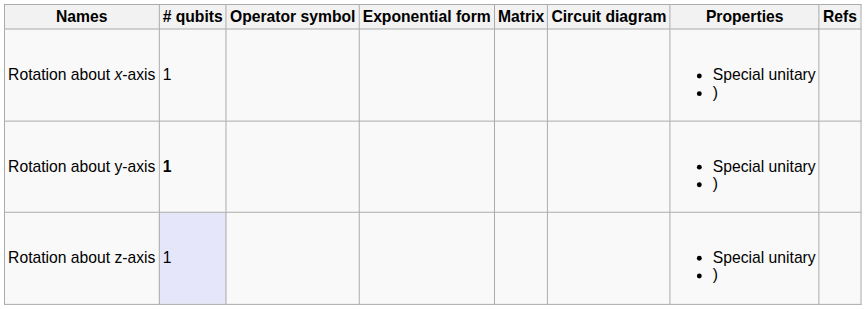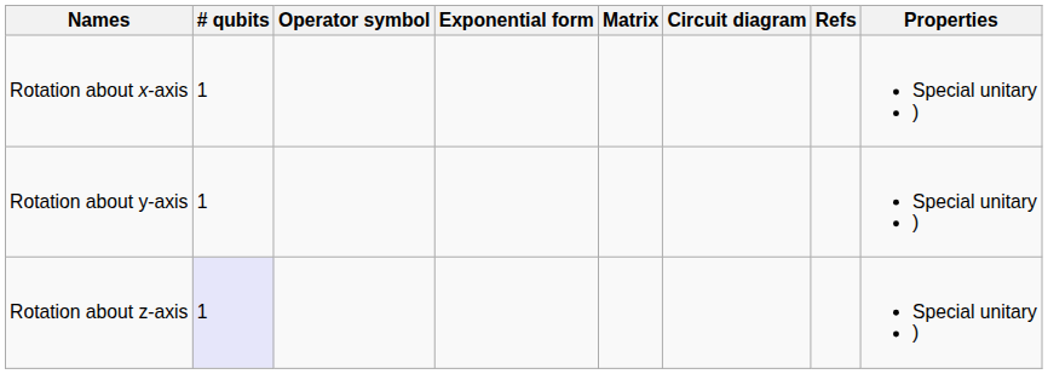 <table class="wikitable">
 <tr>
 <th>Names</th>
 <th># qubits</th>
 <th>Operator symbol</th>
 <th>Exponential form</th>
 <th>Matrix</th>
 <th>Circuit diagram</th>
+<th>Refs</th>
 <th>Properties</th>
-<th>Refs</th>
 </tr>
 <tr>
 <td>Rotation about <em>x</em>-axis</td>
 <td>1</td>
 <td></td>
 <td></td>
 <td></td>
 <td></td>
+<td></td>
 <td><br><ul><li>Special unitary</li><li>)</li></ul></td>
-<td></td>
 </tr>
 <tr>
 <td>Rotation about y-axis</td>
-<td><strong>1</strong></td>
+<td>1</td>
+<td></td>
 <td></td>
 <td></td>
 <td></td>
 <td></td>
 <td><br><ul><li>Special unitary</li><li>)</li></ul></td>
-<td></td>
 </tr>
 <tr>
 <td>Rotation about z-axis</td>
 <td style="background: lavender;">1</td>
 <td></td>
 <td></td>
 <td></td>
 <td></td>
+<td></td>
 <td><br><ul><li>Special unitary</li><li>)</li></ul></td>
-<td></td>
 </tr>
 </table>
